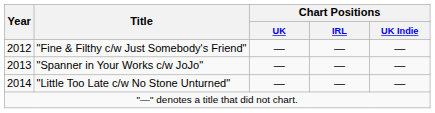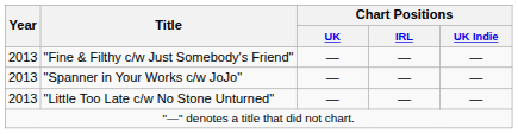 <table class="wikitable" style="text-align:center;">
 <tr>
 <th rowspan="2">Year</th>
 <th rowspan="2">Title</th>
 <th colspan="3">Chart Positions</th>
 </tr>
 <tr>
 <th width="80"><small><a href='#'>UK</a></small></th>
 <th width="80"><small><a href='#'>IRL</a></small></th>
 <th width="80"><small><a href='#'>UK Indie</a></small></th>
 </tr>
 <tr>
-<td>2012</td>
+<td>2013</td>
 <td style="text-align:left;">"Fine & Filthy c/w Just Somebody's Friend"</td>
 <td align="center">—</td>
 <td align="center">—</td>
 <td align="center">—</td>
 </tr>
 <tr>
 <td>2013</td>
 <td style="text-align:left;">"Spanner in Your Works c/w JoJo"</td>
 <td align="center">—</td>
 <td align="center">—</td>
 <td align="center">—</td>
 </tr>
 <tr>
-<td>2014</td>
+<td>2013</td>
 <td style="text-align:left;">"Little Too Late c/w No Stone Unturned"</td>
 <td align="center">—</td>
 <td align="center">—</td>
 <td align="center">—</td>
 </tr>
 <tr>
 <td colspan="6" style="font-size:90%">"—" denotes a title that did not chart.</td>
 </tr>
 </table>
